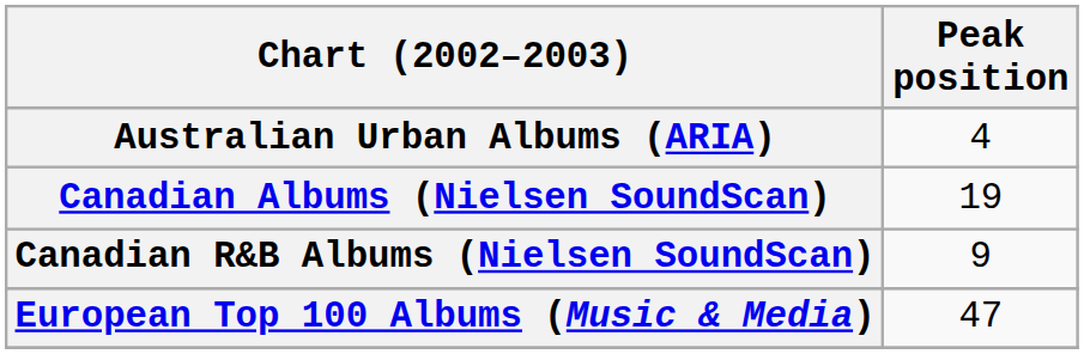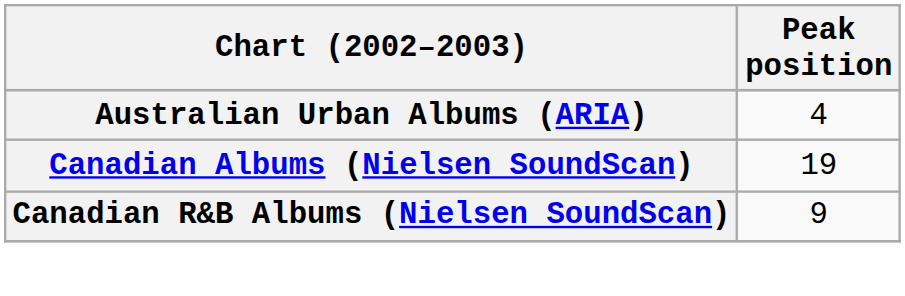 <table class="wikitable sortable plainrowheaders">
 <tr>
 <th align="left">Chart (2002–2003)</th>
 <th align="left">Peak<br>position</th>
 </tr>
 <tr>
 </tr>
 <tr>
 <th scope="row">Australian Urban Albums (<a href='#'>ARIA</a>)</th>
 <td align="center">4</td>
 </tr>
 <tr>
 <th scope="row"><a href='#'>Canadian Albums</a> (<a href='#'>Nielsen SoundScan</a>)</th>
 <td style="text-align:center;">19</td>
 </tr>
 <tr>
 <th scope="row">Canadian R&B Albums (<a href='#'>Nielsen SoundScan</a>)</th>
 <td style="text-align:center;">9</td>
 </tr>
 <tr>
 </tr>
 <tr>
-<th scope="row"><a href='#'>European Top 100 Albums</a> (<em><a href='#'>Music & Media</a></em>)</th>
-<td style="text-align:center;">47</td>
-</tr>
-<tr>
 </tr>
 <tr>
 </tr>
 <tr>
 </tr>
 <tr>
 </tr>
 <tr>
 </tr>
 <tr>
 </tr>
 <tr>
 </tr>
 <tr>
 </tr>
 <tr>
 </tr>
 <tr>
 </tr>
 </table>
